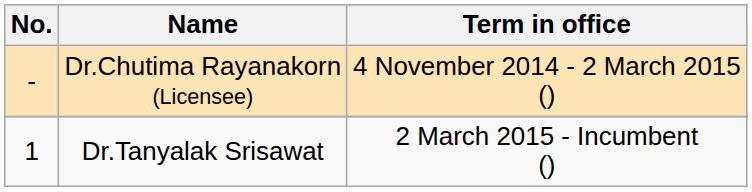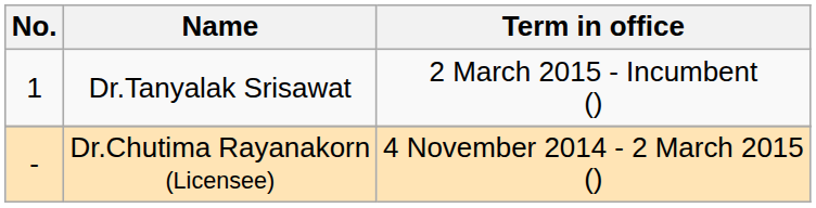 <table class="wikitable">
 <tr>
 <th style="text-align: center;">No.</th>
 <th style="text-align: center;">Name</th>
 <th style="text-align: center;">Term in office</th>
 </tr>
 <tr>
+<td style = "text-align: center;">1</td>
+<td style = "text-align: center;">Dr.Tanyalak Srisawat</td>
+<td style = "text-align: center;">2 March 2015 - Incumbent <br> ()</td>
+</tr>
+<tr>
+</tr>
+<tr>
 <td style="text-align: center;background-color:#FFE4B5;">-</td>
 <td style="text-align: center;background-color:#FFE4B5;">Dr.Chutima Rayanakorn<br><small>(Licensee)</small></td>
 <td style="text-align: center;background-color:#FFE4B5;">4 November 2014 - 2 March 2015<br> ()</td>
 </tr>
-<tr>
-</tr>
-<tr>
-<td style = "text-align: center;">1</td>
-<td style = "text-align: center;">Dr.Tanyalak Srisawat</td>
-<td style = "text-align: center;">2 March 2015 - Incumbent <br> ()</td>
-</tr>
 </table>
